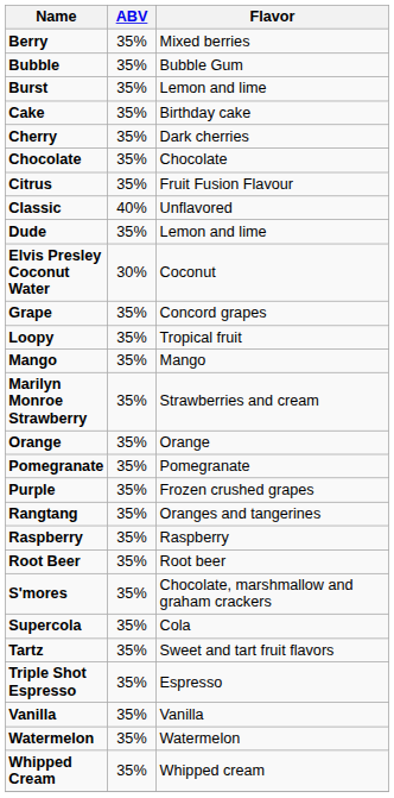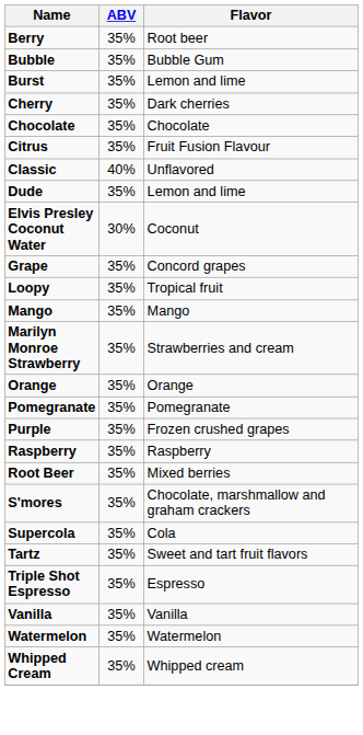 <table class="wikitable" style="text-align:left">
 <tr>
 <th style="width:100px;">Name</th>
 <th style="width:45px;"><a href='#'>ABV</a></th>
 <th style="width:240px;">Flavor</th>
 </tr>
 <tr>
 <td><strong>Berry</strong></td>
 <td style="text-align:center;">35%</td>
-<td>Mixed berries</td>
+<td>Root beer</td>
 </tr>
 <tr>
 <td><strong>Bubble</strong></td>
 <td style="text-align:center;">35%</td>
 <td>Bubble Gum</td>
 </tr>
 <tr>
 <td><strong>Burst</strong></td>
 <td style="text-align:center;">35%</td>
 <td>Lemon and lime</td>
-</tr>
-<tr>
-<td><strong>Cake</strong></td>
-<td style="text-align:center;">35%</td>
-<td>Birthday cake</td>
 </tr>
 <tr>
 <td><strong>Cherry</strong></td>
 <td style="text-align:center;">35%</td>
 <td>Dark cherries</td>
 </tr>
 <tr>
 <td><strong>Chocolate</strong></td>
 <td style="text-align:center;">35%</td>
 <td>Chocolate</td>
 </tr>
 <tr>
 <td><strong>Citrus</strong></td>
 <td style="text-align:center;">35%</td>
 <td>Fruit Fusion Flavour</td>
 </tr>
 <tr>
 <td><strong>Classic</strong></td>
 <td style="text-align:center;">40%</td>
 <td>Unflavored</td>
 </tr>
 <tr>
 <td><strong>Dude</strong></td>
 <td style="text-align:center;">35%</td>
 <td>Lemon and lime</td>
 </tr>
 <tr>
 <td><strong>Elvis Presley <br> Coconut Water</strong></td>
 <td style="text-align:center;">30%</td>
 <td>Coconut</td>
 </tr>
 <tr>
 <td><strong>Grape</strong></td>
 <td style="text-align:center;">35%</td>
 <td>Concord grapes</td>
 </tr>
 <tr>
 <td><strong>Loopy</strong></td>
 <td style="text-align:center;">35%</td>
 <td>Tropical fruit</td>
 </tr>
 <tr>
 <td><strong>Mango</strong></td>
 <td style="text-align:center;">35%</td>
 <td>Mango</td>
 </tr>
 <tr>
 <td><strong>Marilyn Monroe Strawberry</strong></td>
 <td style="text-align:center;">35%</td>
 <td>Strawberries and cream</td>
 </tr>
 <tr>
 <td><strong>Orange</strong></td>
 <td style="text-align:center;">35%</td>
 <td>Orange</td>
 </tr>
 <tr>
 <td><strong>Pomegranate</strong></td>
 <td style="text-align:center;">35%</td>
 <td>Pomegranate</td>
 </tr>
 <tr>
 <td><strong>Purple</strong></td>
 <td style="text-align:center;">35%</td>
 <td>Frozen crushed grapes</td>
 </tr>
 <tr>
-<td><strong>Rangtang</strong></td>
-<td style="text-align:center;">35%</td>
-<td>Oranges and tangerines</td>
-</tr>
-<tr>
 <td><strong>Raspberry</strong></td>
 <td style="text-align:center;">35%</td>
 <td>Raspberry</td>
 </tr>
 <tr>
 <td><strong>Root Beer</strong></td>
 <td style="text-align:center;">35%</td>
-<td>Root beer</td>
+<td>Mixed berries</td>
 </tr>
 <tr>
 <td><strong>S'mores</strong></td>
 <td style="text-align:center;">35%</td>
 <td>Chocolate, marshmallow and graham crackers</td>
 </tr>
 <tr>
 <td><strong>Supercola</strong></td>
 <td style="text-align:center;">35%</td>
 <td>Cola</td>
 </tr>
 <tr>
 <td><strong>Tartz</strong></td>
 <td style="text-align:center;">35%</td>
 <td>Sweet and tart fruit flavors</td>
 </tr>
 <tr>
 <td><strong>Triple Shot Espresso</strong></td>
 <td style="text-align:center;">35%</td>
 <td>Espresso</td>
 </tr>
 <tr>
 <td><strong>Vanilla</strong></td>
 <td style="text-align:center;">35%</td>
 <td>Vanilla</td>
 </tr>
 <tr>
 <td><strong>Watermelon</strong></td>
 <td style="text-align:center;">35%</td>
 <td>Watermelon</td>
 </tr>
 <tr>
 <td><strong>Whipped Cream</strong></td>
 <td style="text-align:center;">35%</td>
 <td>Whipped cream</td>
 </tr>
 <tr>
 </tr>
 </table>
